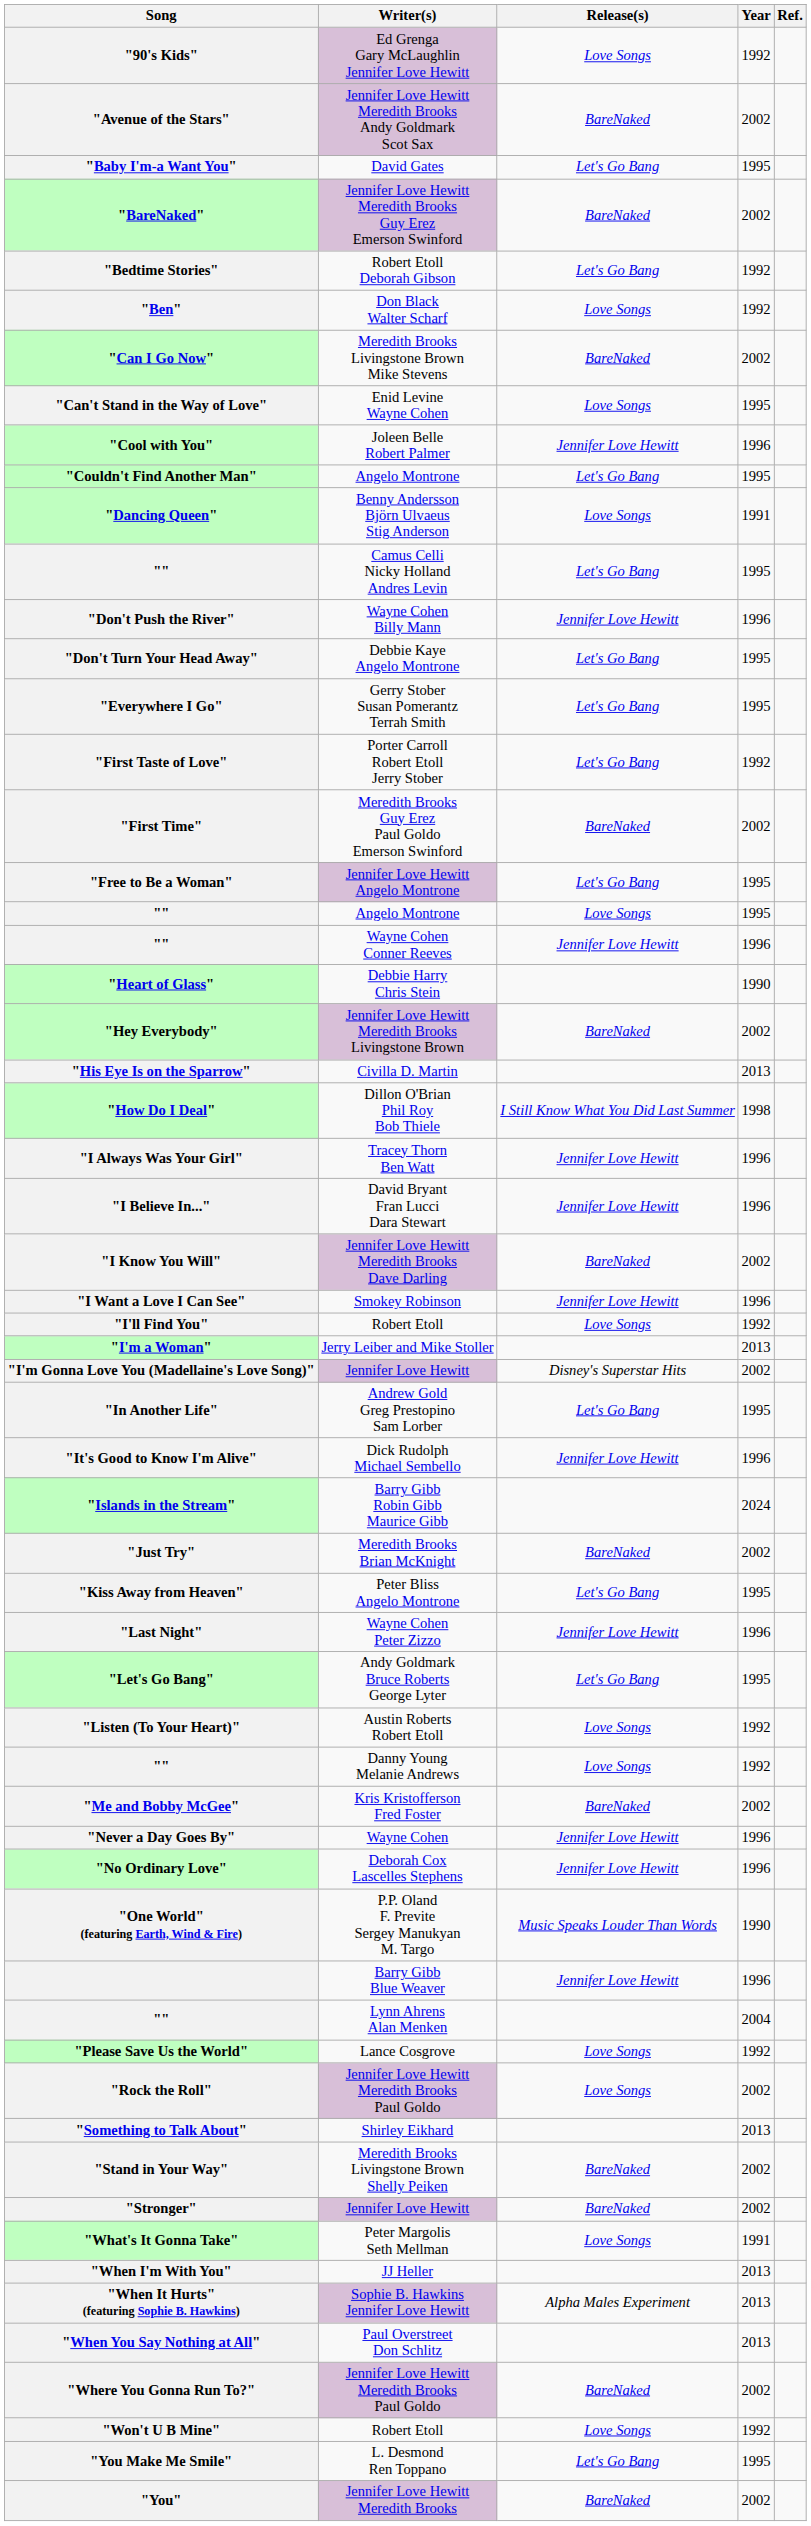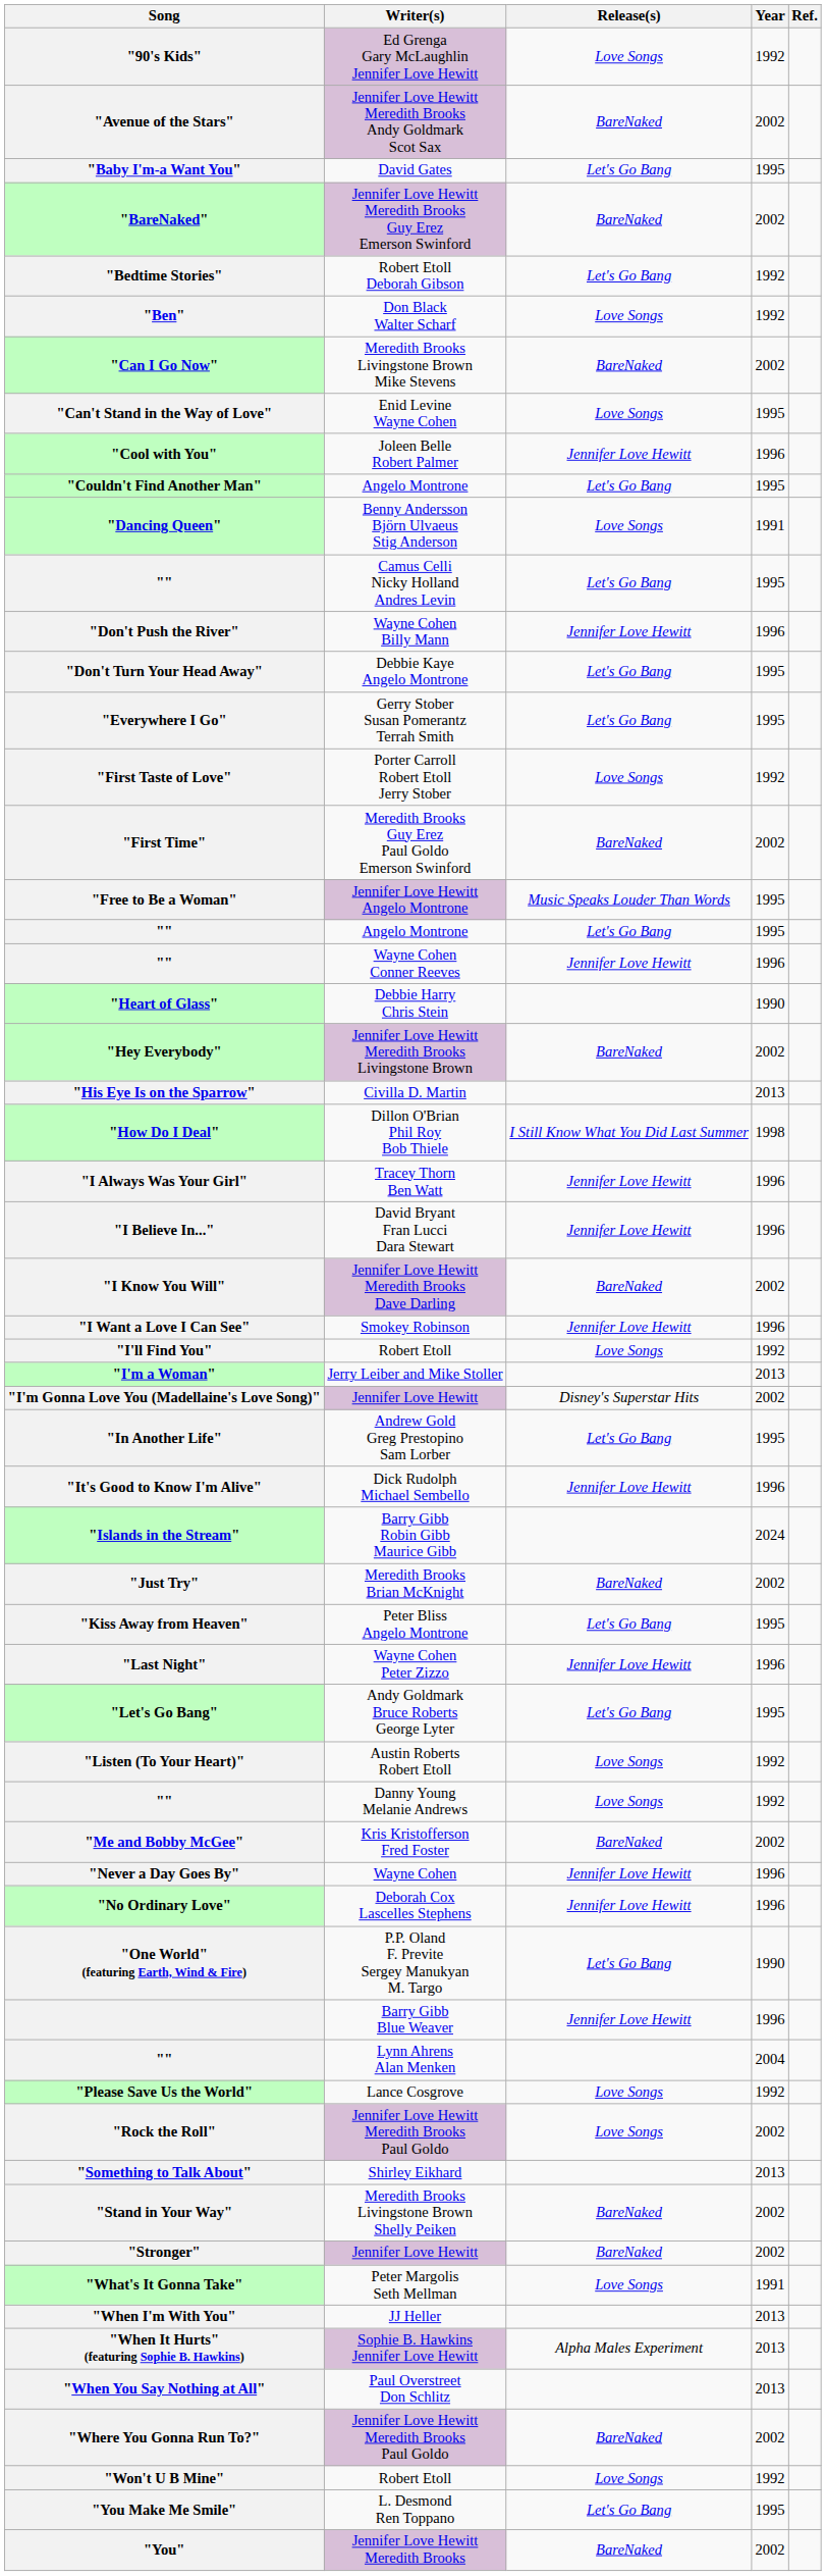 <table class="wikitable sortable plainrowheaders" style="text-align:center;">
 <tr>
 <th>Song</th>
 <th class="unsortable">Writer(s)</th>
 <th>Release(s)</th>
 <th>Year</th>
 <th class="unsortable">Ref.</th>
 </tr>
 <tr>
 <th scope="row"> "90's Kids"</th>
 <td style="background:#D8BFD8;">Ed Grenga<br>Gary McLaughlin<br><a href='#'>Jennifer Love Hewitt</a> </td>
 <td><em><a href='#'>Love Songs</a></em></td>
 <td>1992</td>
 <td></td>
 </tr>
 <tr>
 <th scope="row"> "Avenue of the Stars"</th>
 <td style="background:#D8BFD8;"><a href='#'>Jennifer Love Hewitt</a><br><a href='#'>Meredith Brooks</a><br>Andy Goldmark<br>Scot Sax </td>
 <td><em><a href='#'>BareNaked</a></em></td>
 <td>2002</td>
 <td></td>
 </tr>
 <tr>
 <th scope="row"> "<a href='#'>Baby I'm-a Want You</a>"</th>
 <td><a href='#'>David Gates</a></td>
 <td><em><a href='#'>Let's Go Bang</a></em></td>
 <td>1995</td>
 <td></td>
 </tr>
 <tr>
 <th scope="row" style="background-color:#BFFFC0">"<a href='#'>BareNaked</a>" </th>
 <td style="background:#D8BFD8;"><a href='#'>Jennifer Love Hewitt</a><br><a href='#'>Meredith Brooks</a><br><a href='#'>Guy Erez</a><br>Emerson Swinford </td>
 <td><em><a href='#'>BareNaked</a></em></td>
 <td>2002</td>
 <td></td>
 </tr>
 <tr>
 <th scope="row">"Bedtime Stories"</th>
 <td>Robert Etoll<br><a href='#'>Deborah Gibson</a></td>
 <td><em><a href='#'>Let's Go Bang</a></em></td>
 <td>1992</td>
 <td></td>
 </tr>
 <tr>
 <th scope="row">"<a href='#'>Ben</a>"</th>
 <td><a href='#'>Don Black</a><br><a href='#'>Walter Scharf</a></td>
 <td><em><a href='#'>Love Songs</a></em></td>
 <td>1992</td>
 <td></td>
 </tr>
 <tr>
 <th scope="row" style="background-color:#BFFFC0"> "<a href='#'>Can I Go Now</a>" </th>
 <td><a href='#'>Meredith Brooks</a><br>Livingstone Brown<br>Mike Stevens</td>
 <td><em><a href='#'>BareNaked</a></em></td>
 <td>2002</td>
 <td></td>
 </tr>
 <tr>
 <th scope="row">"Can't Stand in the Way of Love"</th>
 <td>Enid Levine<br><a href='#'>Wayne Cohen</a></td>
 <td><em><a href='#'>Love Songs</a></em></td>
 <td>1995</td>
 <td></td>
 </tr>
 <tr>
 <th scope="row" style="background-color:#BFFFC0">"Cool with You" </th>
 <td>Joleen Belle<br><a href='#'>Robert Palmer</a></td>
 <td><em><a href='#'>Jennifer Love Hewitt</a></em></td>
 <td>1996</td>
 <td></td>
 </tr>
 <tr>
 <th scope="row" style="background-color:#BFFFC0">"Couldn't Find Another Man" </th>
 <td><a href='#'>Angelo Montrone</a></td>
 <td><em><a href='#'>Let's Go Bang</a></em></td>
 <td>1995</td>
 <td></td>
 </tr>
 <tr>
 <th scope="row" style="background-color:#BFFFC0"> "<a href='#'>Dancing Queen</a>" </th>
 <td><a href='#'>Benny Andersson</a><br><a href='#'>Björn Ulvaeus</a><br><a href='#'>Stig Anderson</a></td>
 <td><em><a href='#'>Love Songs</a></em></td>
 <td>1991</td>
 <td></td>
 </tr>
 <tr>
 <th scope="row">""</th>
 <td><a href='#'>Camus Celli</a><br>Nicky Holland<br><a href='#'>Andres Levin</a></td>
 <td><em><a href='#'>Let's Go Bang</a></em></td>
 <td>1995</td>
 <td></td>
 </tr>
 <tr>
 <th scope="row">"Don't Push the River"</th>
 <td><a href='#'>Wayne Cohen</a><br><a href='#'>Billy Mann</a></td>
 <td><em><a href='#'>Jennifer Love Hewitt</a></em></td>
 <td>1996</td>
 <td></td>
 </tr>
 <tr>
 <th scope="row">"Don't Turn Your Head Away"</th>
 <td>Debbie Kaye<br><a href='#'>Angelo Montrone</a></td>
 <td><em><a href='#'>Let's Go Bang</a></em></td>
 <td>1995</td>
 <td></td>
 </tr>
 <tr>
 <th scope="row"> "Everywhere I Go"</th>
 <td>Gerry Stober<br>Susan Pomerantz<br>Terrah Smith</td>
 <td><em><a href='#'>Let's Go Bang</a></em></td>
 <td>1995</td>
 <td></td>
 </tr>
 <tr>
 <th scope="row"> "First Taste of Love"</th>
 <td>Porter Carroll<br>Robert Etoll<br>Jerry Stober</td>
-<td><em><a href='#'>Let's Go Bang</a></em></td>
+<td><em><a href='#'>Love Songs</a></em></td>
 <td>1992</td>
 <td></td>
 </tr>
 <tr>
 <th scope="row">"First Time"</th>
 <td><a href='#'>Meredith Brooks</a><br><a href='#'>Guy Erez</a><br>Paul Goldo<br>Emerson Swinford</td>
 <td><em><a href='#'>BareNaked</a></em></td>
 <td>2002</td>
 <td></td>
 </tr>
 <tr>
 <th scope="row">"Free to Be a Woman"</th>
 <td style="background:#D8BFD8;"><a href='#'>Jennifer Love Hewitt</a><br><a href='#'>Angelo Montrone</a> </td>
-<td><em><a href='#'>Let's Go Bang</a></em></td>
+<td><em><a href='#'>Music Speaks Louder Than Words</a></em></td>
 <td>1995</td>
 <td></td>
 </tr>
 <tr>
 <th scope="row"> ""</th>
 <td><a href='#'>Angelo Montrone</a></td>
-<td><em><a href='#'>Love Songs</a></em></td>
+<td><em><a href='#'>Let's Go Bang</a></em></td>
 <td>1995</td>
 <td></td>
 </tr>
 <tr>
 <th scope="row">""</th>
 <td><a href='#'>Wayne Cohen</a><br><a href='#'>Conner Reeves</a></td>
 <td><em><a href='#'>Jennifer Love Hewitt</a></em></td>
 <td>1996</td>
 <td></td>
 </tr>
 <tr>
 <th scope="row" style="background-color:#BFFFC0"> "<a href='#'>Heart of Glass</a>" </th>
 <td><a href='#'>Debbie Harry</a><br><a href='#'>Chris Stein</a></td>
 <td></td>
 <td>1990</td>
 <td></td>
 </tr>
 <tr>
 <th scope="row" style="background-color:#BFFFC0">"Hey Everybody" </th>
 <td style="background:#D8BFD8;"><a href='#'>Jennifer Love Hewitt</a><br><a href='#'>Meredith Brooks</a><br>Livingstone Brown </td>
 <td><em><a href='#'>BareNaked</a></em></td>
 <td>2002</td>
 <td></td>
 </tr>
 <tr>
 <th scope="row">"<a href='#'>His Eye Is on the Sparrow</a>"</th>
 <td><a href='#'>Civilla D. Martin</a></td>
 <td></td>
 <td>2013</td>
 <td></td>
 </tr>
 <tr>
 <th scope="row" style="background-color:#BFFFC0">"<a href='#'>How Do I Deal</a>" </th>
 <td>Dillon O'Brian<br><a href='#'>Phil Roy</a><br><a href='#'>Bob Thiele</a></td>
 <td><em><a href='#'>I Still Know What You Did Last Summer</a></em></td>
 <td>1998</td>
 <td></td>
 </tr>
 <tr>
 <th scope="row"> "I Always Was Your Girl"</th>
 <td><a href='#'>Tracey Thorn</a><br><a href='#'>Ben Watt</a></td>
 <td><em><a href='#'>Jennifer Love Hewitt</a></em></td>
 <td>1996</td>
 <td></td>
 </tr>
 <tr>
 <th scope="row">"I Believe In..."</th>
 <td>David Bryant<br>Fran Lucci<br>Dara Stewart</td>
 <td><em><a href='#'>Jennifer Love Hewitt</a></em></td>
 <td>1996</td>
 <td></td>
 </tr>
 <tr>
 <th scope="row">"I Know You Will"</th>
 <td style="background:#D8BFD8;"><a href='#'>Jennifer Love Hewitt</a><br><a href='#'>Meredith Brooks</a><br><a href='#'>Dave Darling</a> </td>
 <td><em><a href='#'>BareNaked</a></em></td>
 <td>2002</td>
 <td></td>
 </tr>
 <tr>
 <th scope="row">"I Want a Love I Can See"</th>
 <td><a href='#'>Smokey Robinson</a></td>
 <td><em><a href='#'>Jennifer Love Hewitt</a></em></td>
 <td>1996</td>
 <td></td>
 </tr>
 <tr>
 <th scope="row">"I'll Find You"</th>
 <td>Robert Etoll</td>
 <td><em><a href='#'>Love Songs</a></em></td>
 <td>1992</td>
 <td></td>
 </tr>
 <tr>
 <th scope="row" style="background-color:#BFFFC0">"<a href='#'>I'm a Woman</a>" </th>
 <td><a href='#'>Jerry Leiber and Mike Stoller</a></td>
 <td></td>
 <td>2013</td>
 <td></td>
 </tr>
 <tr>
 <th scope="row">"I'm Gonna Love You (Madellaine's Love Song)"</th>
 <td style="background:#D8BFD8;"><a href='#'>Jennifer Love Hewitt</a> </td>
 <td><em>Disney's Superstar Hits</em></td>
 <td>2002</td>
 <td></td>
 </tr>
 <tr>
 <th scope="row">"In Another Life"</th>
 <td><a href='#'>Andrew Gold</a><br>Greg Prestopino<br>Sam Lorber</td>
 <td><em><a href='#'>Let's Go Bang</a></em></td>
 <td>1995</td>
 <td></td>
 </tr>
 <tr>
 <th scope="row">"It's Good to Know I'm Alive"</th>
 <td>Dick Rudolph<br><a href='#'>Michael Sembello</a></td>
 <td><em><a href='#'>Jennifer Love Hewitt</a></em></td>
 <td>1996</td>
 <td></td>
 </tr>
 <tr>
 <th scope="row" style="background-color:#BFFFC0">"<a href='#'>Islands in the Stream</a>" </th>
 <td><a href='#'>Barry Gibb</a><br><a href='#'>Robin Gibb</a><br><a href='#'>Maurice Gibb</a></td>
 <td></td>
 <td>2024</td>
 <td></td>
 </tr>
 <tr>
 <th scope="row"> "Just Try"</th>
 <td><a href='#'>Meredith Brooks</a><br><a href='#'>Brian McKnight</a></td>
 <td><em><a href='#'>BareNaked</a></em></td>
 <td>2002</td>
 <td></td>
 </tr>
 <tr>
 <th scope="row"> "Kiss Away from Heaven"</th>
 <td>Peter Bliss<br><a href='#'>Angelo Montrone</a></td>
 <td><em><a href='#'>Let's Go Bang</a></em></td>
 <td>1995</td>
 <td></td>
 </tr>
 <tr>
 <th scope="row"> "Last Night"</th>
 <td><a href='#'>Wayne Cohen</a><br><a href='#'>Peter Zizzo</a></td>
 <td><em><a href='#'>Jennifer Love Hewitt</a></em></td>
 <td>1996</td>
 <td></td>
 </tr>
 <tr>
 <th scope="row" style="background-color:#BFFFC0">"Let's Go Bang" </th>
 <td>Andy Goldmark<br><a href='#'>Bruce Roberts</a><br>George Lyter</td>
 <td><em><a href='#'>Let's Go Bang</a></em></td>
 <td>1995</td>
 <td></td>
 </tr>
 <tr>
 <th scope="row">"Listen (To Your Heart)"</th>
 <td>Austin Roberts<br>Robert Etoll</td>
 <td><em><a href='#'>Love Songs</a></em></td>
 <td>1992</td>
 <td></td>
 </tr>
 <tr>
 <th scope="row">""</th>
 <td>Danny Young<br>Melanie Andrews</td>
 <td><em><a href='#'>Love Songs</a></em></td>
 <td>1992</td>
 <td></td>
 </tr>
 <tr>
 <th scope="row"> "<a href='#'>Me and Bobby McGee</a>"</th>
 <td><a href='#'>Kris Kristofferson</a><br><a href='#'>Fred Foster</a></td>
 <td><em><a href='#'>BareNaked</a></em></td>
 <td>2002</td>
 <td></td>
 </tr>
 <tr>
 <th scope="row"> "Never a Day Goes By"</th>
 <td><a href='#'>Wayne Cohen</a></td>
 <td><em><a href='#'>Jennifer Love Hewitt</a></em></td>
 <td>1996</td>
 <td></td>
 </tr>
 <tr>
 <th scope="row" style="background-color:#BFFFC0">"No Ordinary Love" </th>
 <td><a href='#'>Deborah Cox</a><br><a href='#'>Lascelles Stephens</a></td>
 <td><em><a href='#'>Jennifer Love Hewitt</a></em></td>
 <td>1996</td>
 <td></td>
 </tr>
 <tr>
 <th scope="row"> "One World"<br><small>(featuring <a href='#'>Earth, Wind & Fire</a>)</small></th>
 <td>P.P. Oland<br>F. Previte<br>Sergey Manukyan<br>M. Targo</td>
-<td><em><a href='#'>Music Speaks Louder Than Words</a></em></td>
+<td><em><a href='#'>Let's Go Bang</a></em></td>
 <td>1990</td>
 <td></td>
 </tr>
 <tr>
 <th scope="row"></th>
 <td><a href='#'>Barry Gibb</a><br><a href='#'>Blue Weaver</a></td>
 <td><em><a href='#'>Jennifer Love Hewitt</a></em></td>
 <td>1996</td>
 <td></td>
 </tr>
 <tr>
 <th scope="row"> ""</th>
 <td><a href='#'>Lynn Ahrens</a><br><a href='#'>Alan Menken</a></td>
 <td></td>
 <td>2004</td>
 <td></td>
 </tr>
 <tr>
 <th scope="row" style="background-color:#BFFFC0">"Please Save Us the World" </th>
 <td>Lance Cosgrove</td>
 <td><em><a href='#'>Love Songs</a></em></td>
 <td>1992</td>
 <td></td>
 </tr>
 <tr>
 <th scope="row"> "Rock the Roll"</th>
 <td style="background:#D8BFD8;"><a href='#'>Jennifer Love Hewitt</a><br><a href='#'>Meredith Brooks</a><br>Paul Goldo </td>
 <td><em><a href='#'>Love Songs</a></em></td>
 <td>2002</td>
 <td></td>
 </tr>
 <tr>
 <th scope="row"> "<a href='#'>Something to Talk About</a>"</th>
 <td><a href='#'>Shirley Eikhard</a></td>
 <td></td>
 <td>2013</td>
 <td></td>
 </tr>
 <tr>
 <th scope="row">"Stand in Your Way"</th>
 <td><a href='#'>Meredith Brooks</a><br>Livingstone Brown<br><a href='#'>Shelly Peiken</a></td>
 <td><em><a href='#'>BareNaked</a></em></td>
 <td>2002</td>
 <td></td>
 </tr>
 <tr>
 <th scope="row">"Stronger"</th>
 <td style="background:#D8BFD8;"><a href='#'>Jennifer Love Hewitt</a> </td>
 <td><em><a href='#'>BareNaked</a></em></td>
 <td>2002</td>
 <td></td>
 </tr>
 <tr>
 <th scope="row" style="background-color:#BFFFC0"> "What's It Gonna Take" </th>
 <td>Peter Margolis<br>Seth Mellman</td>
 <td><em><a href='#'>Love Songs</a></em></td>
 <td>1991</td>
 <td></td>
 </tr>
 <tr>
 <th scope="row">"When I'm With You"</th>
 <td><a href='#'>JJ Heller</a></td>
 <td></td>
 <td>2013</td>
 <td></td>
 </tr>
 <tr>
 <th scope="row">"When It Hurts"<br><small>(featuring <a href='#'>Sophie B. Hawkins</a>)</small></th>
 <td style="background:#D8BFD8;"><a href='#'>Sophie B. Hawkins</a><br><a href='#'>Jennifer Love Hewitt</a> </td>
 <td><em>Alpha Males Experiment</em></td>
 <td>2013</td>
 <td></td>
 </tr>
 <tr>
 <th scope="row">"<a href='#'>When You Say Nothing at All</a>"</th>
 <td><a href='#'>Paul Overstreet</a><br><a href='#'>Don Schlitz</a></td>
 <td></td>
 <td>2013</td>
 <td></td>
 </tr>
 <tr>
 <th scope="row">"Where You Gonna Run To?"</th>
 <td style="background:#D8BFD8;"><a href='#'>Jennifer Love Hewitt</a><br><a href='#'>Meredith Brooks</a><br>Paul Goldo </td>
 <td><em><a href='#'>BareNaked</a></em></td>
 <td>2002</td>
 <td></td>
 </tr>
 <tr>
 <th scope="row">"Won't U B Mine"</th>
 <td>Robert Etoll</td>
 <td><em><a href='#'>Love Songs</a></em></td>
 <td>1992</td>
 <td></td>
 </tr>
 <tr>
 <th scope="row"> "You Make Me Smile"</th>
 <td>L. Desmond<br>Ren Toppano</td>
 <td><em><a href='#'>Let's Go Bang</a></em></td>
 <td>1995</td>
 <td></td>
 </tr>
 <tr>
 <th scope="row">"You"</th>
 <td style="background:#D8BFD8;"><a href='#'>Jennifer Love Hewitt</a><br><a href='#'>Meredith Brooks</a> </td>
 <td><em><a href='#'>BareNaked</a></em></td>
 <td>2002</td>
 <td></td>
 </tr>
 </table>
